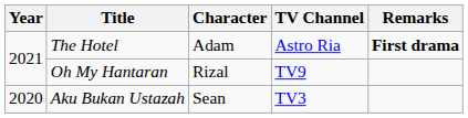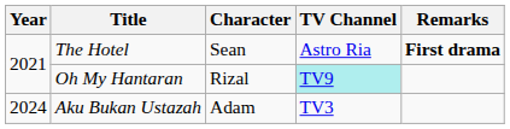 <table class="wikitable">
 <tr>
 <th>Year</th>
 <th>Title</th>
 <th>Character</th>
 <th>TV Channel</th>
 <th>Remarks</th>
 </tr>
 <tr>
 <td rowspan="2">2021</td>
 <td><em>The Hotel</em></td>
-<td>Adam</td>
+<td>Sean</td>
 <td><a href='#'>Astro Ria</a></td>
 <td><strong>First drama</strong></td>
 </tr>
 <tr>
 <td><em>Oh My Hantaran</em></td>
 <td>Rizal</td>
-<td><a href='#'>TV9</a></td>
+<td style="background: paleturquoise;"><a href='#'>TV9</a></td>
 <td></td>
 </tr>
 <tr>
-<td>2020</td>
+<td>2024</td>
 <td><em>Aku Bukan Ustazah</em></td>
-<td>Sean</td>
+<td>Adam</td>
 <td><a href='#'>TV3</a></td>
 <td></td>
 </tr>
 </table>
